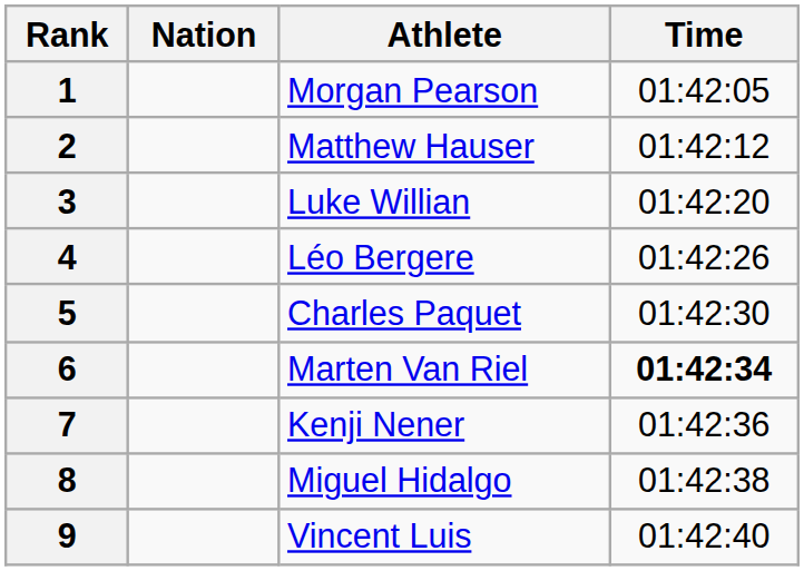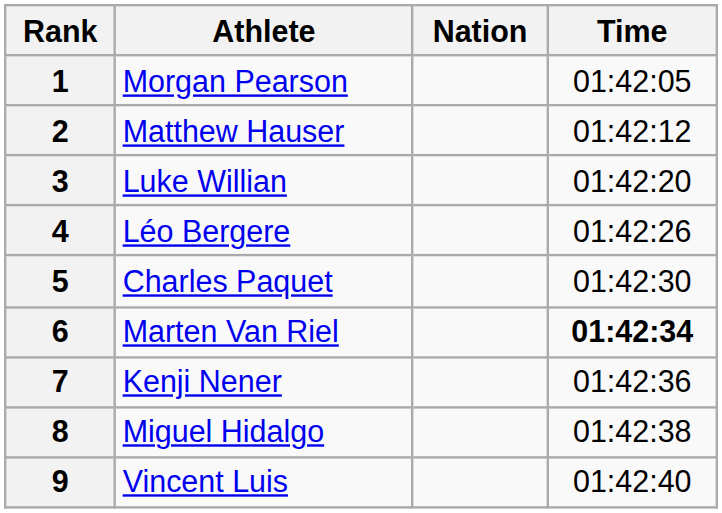 <table class="wikitable sortable" style="width: 300px;font-size: 80%;text-align:center">
 <tr>
 <th>Rank</th>
+<th>Athlete</th>
 <th>Nation</th>
-<th>Athlete</th>
 <th>Time</th>
 </tr>
 <tr>
 <th>1</th>
+<td align=left><a href='#'>Morgan Pearson</a></td>
 <td align=left></td>
-<td align=left><a href='#'>Morgan Pearson</a></td>
 <td>01:42:05</td>
 </tr>
 <tr>
 <th>2</th>
+<td align=left><a href='#'>Matthew Hauser</a></td>
 <td align=left></td>
-<td align=left><a href='#'>Matthew Hauser</a></td>
 <td>01:42:12</td>
 </tr>
 <tr>
 <th>3</th>
+<td align=left><a href='#'>Luke Willian</a></td>
 <td align=left></td>
-<td align=left><a href='#'>Luke Willian</a></td>
 <td>01:42:20</td>
 </tr>
 <tr>
 <th>4</th>
+<td align=left><a href='#'>Léo Bergere</a></td>
 <td align=left></td>
-<td align=left><a href='#'>Léo Bergere</a></td>
 <td>01:42:26</td>
 </tr>
 <tr>
 <th>5</th>
+<td align=left><a href='#'>Charles Paquet</a></td>
 <td align=left></td>
-<td align=left><a href='#'>Charles Paquet</a></td>
 <td>01:42:30</td>
 </tr>
 <tr>
 <th>6</th>
+<td align=left><a href='#'>Marten Van Riel</a></td>
 <td align=left></td>
-<td align=left><a href='#'>Marten Van Riel</a></td>
 <td><strong>01:42:34</strong></td>
 </tr>
 <tr>
 <th>7</th>
+<td align=left><a href='#'>Kenji Nener</a></td>
 <td align=left></td>
-<td align=left><a href='#'>Kenji Nener</a></td>
 <td>01:42:36</td>
 </tr>
 <tr>
 <th>8</th>
+<td align=left><a href='#'>Miguel Hidalgo</a></td>
 <td align=left></td>
-<td align=left><a href='#'>Miguel Hidalgo</a></td>
 <td>01:42:38</td>
 </tr>
 <tr>
 <th>9</th>
+<td align=left><a href='#'>Vincent Luis</a></td>
 <td align=left></td>
-<td align=left><a href='#'>Vincent Luis</a></td>
 <td>01:42:40</td>
 </tr>
 </table>
